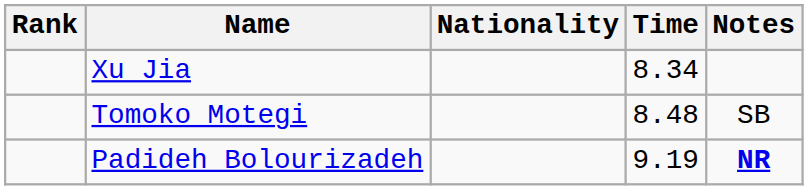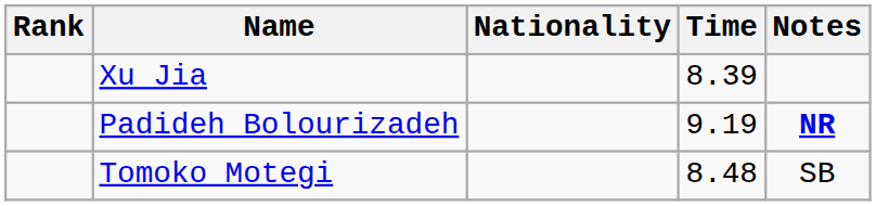 <table class="wikitable sortable" style="text-align:center;font-size:95%">
 <tr>
 <th>Rank</th>
 <th>Name</th>
 <th>Nationality</th>
 <th>Time</th>
 <th>Notes</th>
 </tr>
 <tr>
 <td></td>
 <td style="text-align:left;"><a href='#'>Xu Jia</a></td>
 <td style="text-align:left;"></td>
-<td>8.34</td>
+<td>8.39</td>
 <td></td>
+</tr>
+<tr>
+<td></td>
+<td style="text-align:left;"><a href='#'>Padideh Bolourizadeh</a></td>
+<td style="text-align:left;"></td>
+<td>9.19</td>
+<td><strong><a href='#'>NR</a></strong></td>
 </tr>
 <tr>
 <td></td>
 <td style="text-align:left;"><a href='#'>Tomoko Motegi</a></td>
 <td style="text-align:left;"></td>
 <td>8.48</td>
 <td>SB</td>
 </tr>
-<tr>
-<td></td>
-<td style="text-align:left;"><a href='#'>Padideh Bolourizadeh</a></td>
-<td style="text-align:left;"></td>
-<td>9.19</td>
-<td><strong><a href='#'>NR</a></strong></td>
-</tr>
 </table>
